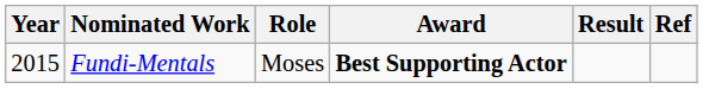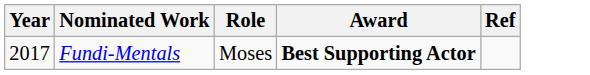 <table class="wikitable">
 <tr>
 <th>Year</th>
 <th>Nominated Work</th>
 <th>Role</th>
 <th>Award</th>
-<th>Result</th>
 <th>Ref</th>
 </tr>
 <tr>
-<td>2015</td>
+<td>2017</td>
 <td><em><a href='#'>Fundi-Mentals</a></em></td>
 <td>Moses</td>
 <td><strong>Best Supporting Actor</strong></td>
 <td></td>
-<td></td>
 </tr>
 </table>
